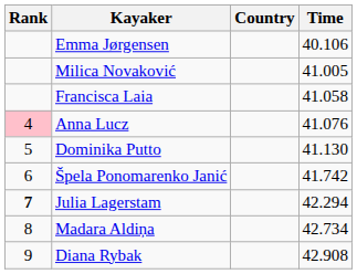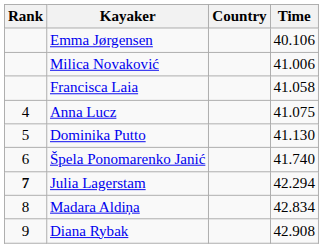 <table class="wikitable" style="text-align:center">
 <tr>
 <th>Rank</th>
 <th>Kayaker</th>
 <th>Country</th>
 <th>Time</th>
 </tr>
 <tr>
 <td></td>
 <td align=left><a href='#'>Emma Jørgensen</a></td>
 <td align=left></td>
 <td>40.106</td>
 </tr>
 <tr>
 <td></td>
 <td align=left><a href='#'>Milica Novaković</a></td>
 <td align=left></td>
-<td>41.005</td>
+<td>41.006</td>
 </tr>
 <tr>
 <td></td>
 <td align=left><a href='#'>Francisca Laia</a></td>
 <td align=left></td>
 <td>41.058</td>
 </tr>
 <tr>
-<td style="background: pink;">4</td>
+<td>4</td>
 <td align=left><a href='#'>Anna Lucz</a></td>
 <td align=left></td>
-<td>41.076</td>
+<td>41.075</td>
 </tr>
 <tr>
 <td>5</td>
 <td align=left><a href='#'>Dominika Putto</a></td>
 <td align=left></td>
 <td>41.130</td>
 </tr>
 <tr>
 <td>6</td>
 <td align=left><a href='#'>Špela Ponomarenko Janić</a></td>
 <td align=left></td>
-<td>41.742</td>
+<td>41.740</td>
 </tr>
 <tr>
 <td><strong>7</strong></td>
 <td align=left><a href='#'>Julia Lagerstam</a></td>
 <td align=left></td>
 <td>42.294</td>
 </tr>
 <tr>
 <td>8</td>
 <td align=left><a href='#'>Madara Aldiņa</a></td>
 <td align=left></td>
-<td>42.734</td>
+<td>42.834</td>
 </tr>
 <tr>
 <td>9</td>
 <td align=left><a href='#'>Diana Rybak</a></td>
 <td align=left></td>
 <td>42.908</td>
 </tr>
 </table>
